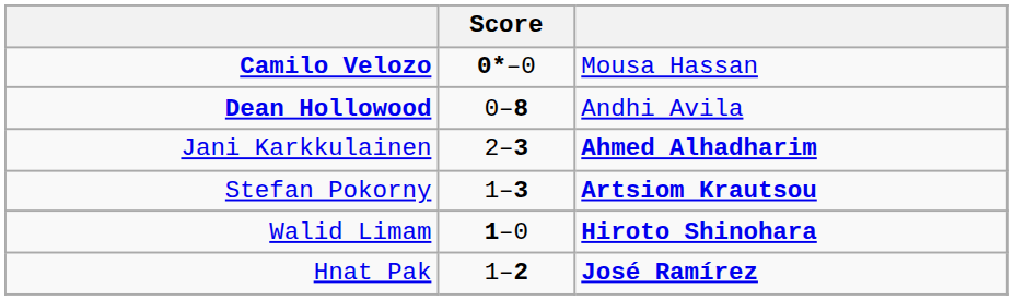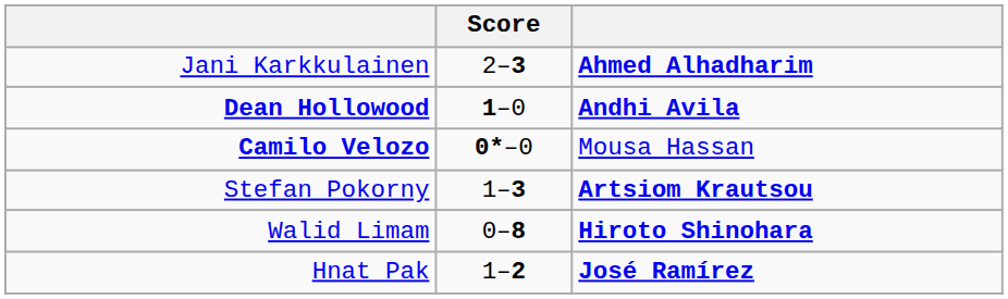 <table class="wikitable" style="text-align: center; font-size:90% ">
 <tr>
 <th align="right" width="200"></th>
 <th width="60">Score</th>
 <th align="left" width="200"></th>
 </tr>
 <tr>
+<td align=right><a href='#'>Jani Karkkulainen</a> </td>
+<td align=center>2–<strong>3</strong></td>
+<td align=left><strong> <a href='#'>Ahmed Alhadharim</a></strong></td>
+</tr>
+<tr>
+<td align=right><strong><a href='#'>Dean Hollowood</a> </strong></td>
+<td align=center><strong>1</strong>–0</td>
+<td align=left><strong> <a href='#'>Andhi Avila</a></strong></td>
+</tr>
+<tr>
 <td align=right><strong><a href='#'>Camilo Velozo</a> </strong></td>
 <td align=center><strong>0*</strong>–0</td>
 <td align=left> <a href='#'>Mousa Hassan</a></td>
-</tr>
-<tr>
-<td align=right><strong><a href='#'>Dean Hollowood</a> </strong></td>
-<td align=center>0–<strong>8</strong></td>
-<td align=left> <a href='#'>Andhi Avila</a></td>
-</tr>
-<tr>
-<td align=right><a href='#'>Jani Karkkulainen</a> </td>
-<td align=center>2–<strong>3</strong></td>
-<td align=left><strong> <a href='#'>Ahmed Alhadharim</a></strong></td>
 </tr>
 <tr>
 <td align=right><a href='#'>Stefan Pokorny</a> </td>
 <td align=center>1–<strong>3</strong></td>
 <td align=left><strong> <a href='#'>Artsiom Krautsou</a></strong></td>
 </tr>
 <tr>
 <td align=right><a href='#'>Walid Limam</a> </td>
-<td align=center><strong>1</strong>–0</td>
+<td align=center>0–<strong>8</strong></td>
 <td align=left><strong> <a href='#'>Hiroto Shinohara</a></strong></td>
 </tr>
 <tr>
 <td align=right><a href='#'>Hnat Pak</a> </td>
 <td align=center>1–<strong>2</strong></td>
 <td align=left><strong> <a href='#'>José Ramírez</a></strong></td>
 </tr>
 </table>
